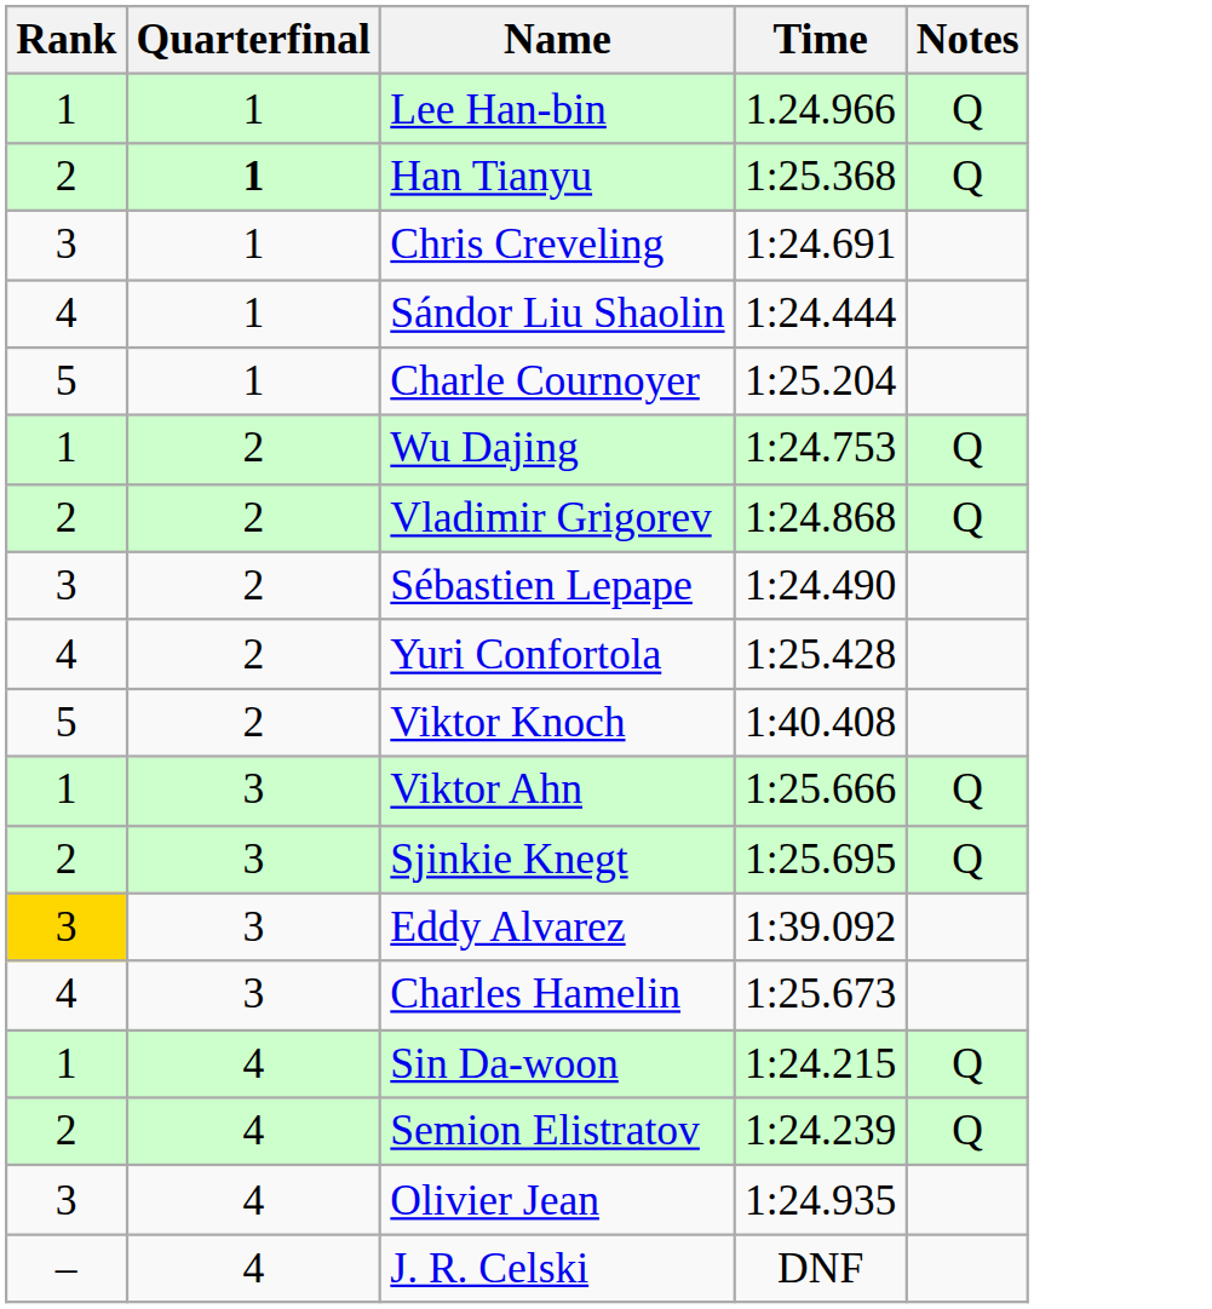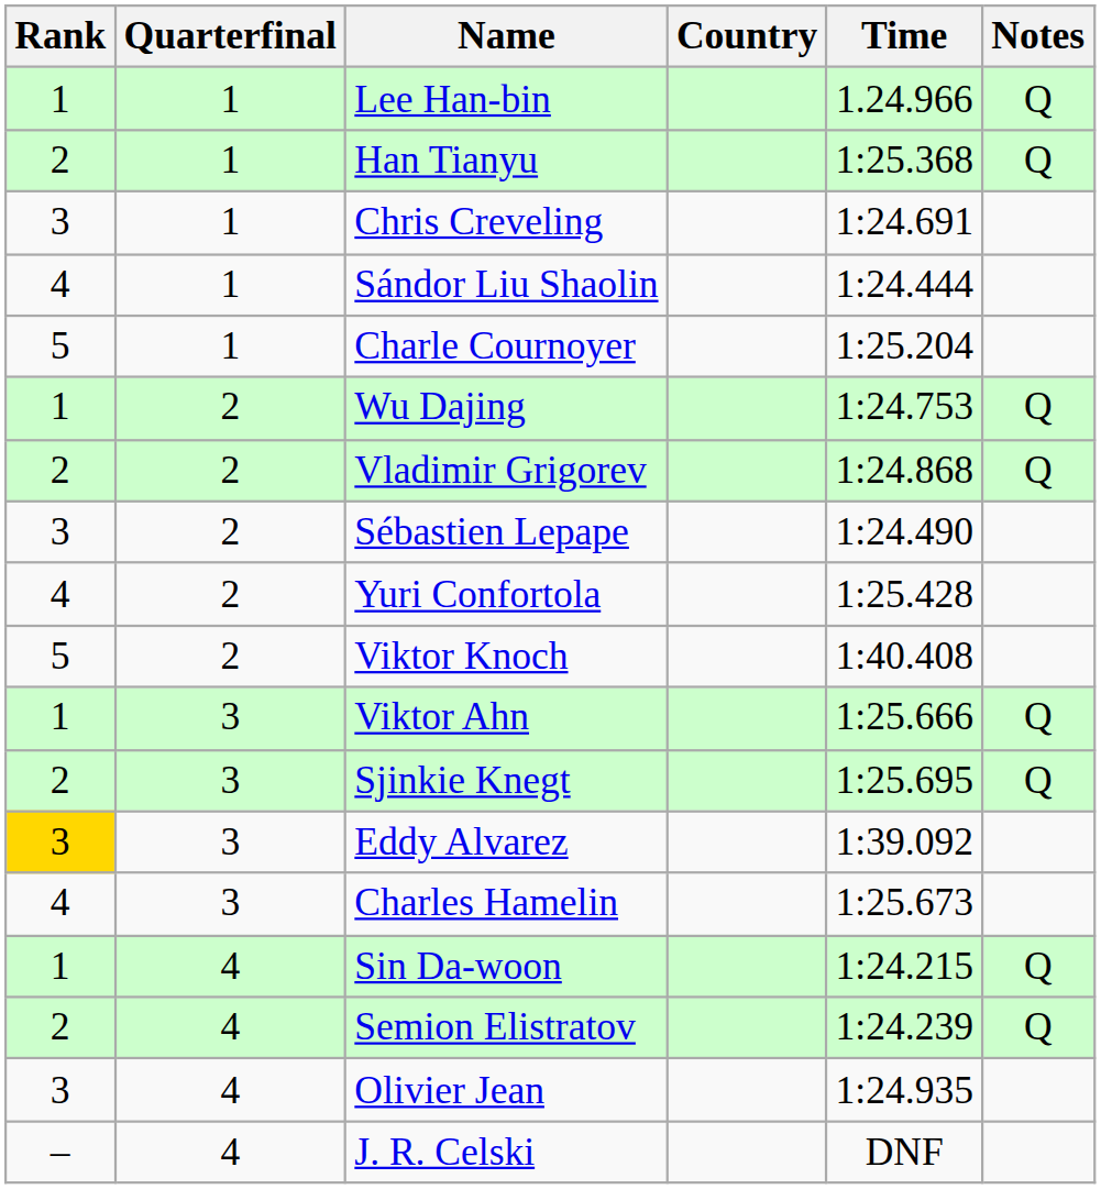 <table class="wikitable sortable" style="text-align:center">
 <tr>
 <th>Rank</th>
 <th>Quarterfinal</th>
 <th>Name</th>
+<th>Country</th>
 <th>Time</th>
 <th>Notes</th>
 </tr>
 <tr bgcolor=ccffcc>
 <td>1</td>
 <td>1</td>
 <td align=left><a href='#'>Lee Han-bin</a></td>
+<td align=left></td>
 <td>1.24.966</td>
 <td>Q</td>
 </tr>
 <tr bgcolor=ccffcc>
 <td>2</td>
-<td><strong>1</strong></td>
+<td>1</td>
 <td align=left><a href='#'>Han Tianyu</a></td>
+<td align=left></td>
 <td>1:25.368</td>
 <td>Q</td>
 </tr>
 <tr>
 <td>3</td>
 <td>1</td>
 <td align=left><a href='#'>Chris Creveling</a></td>
+<td align=left></td>
 <td>1:24.691</td>
 <td></td>
 </tr>
 <tr>
 <td>4</td>
 <td>1</td>
 <td align=left><a href='#'>Sándor Liu Shaolin</a></td>
+<td align=left></td>
 <td>1:24.444</td>
 <td></td>
 </tr>
 <tr>
 <td>5</td>
 <td>1</td>
 <td align=left><a href='#'>Charle Cournoyer</a></td>
+<td align=left></td>
 <td>1:25.204</td>
 <td></td>
 </tr>
 <tr bgcolor=ccffcc>
 <td>1</td>
 <td>2</td>
 <td align=left><a href='#'>Wu Dajing</a></td>
+<td align=left></td>
 <td>1:24.753</td>
 <td>Q</td>
 </tr>
 <tr bgcolor=ccffcc>
 <td>2</td>
 <td>2</td>
 <td align=left><a href='#'>Vladimir Grigorev</a></td>
+<td align=left></td>
 <td>1:24.868</td>
 <td>Q</td>
 </tr>
 <tr>
 <td>3</td>
 <td>2</td>
 <td align=left><a href='#'>Sébastien Lepape</a></td>
+<td align=left></td>
 <td>1:24.490</td>
 <td></td>
 </tr>
 <tr>
 <td>4</td>
 <td>2</td>
 <td align=left><a href='#'>Yuri Confortola</a></td>
+<td align=left></td>
 <td>1:25.428</td>
 <td></td>
 </tr>
 <tr>
 <td>5</td>
 <td>2</td>
 <td align=left><a href='#'>Viktor Knoch</a></td>
+<td align=left></td>
 <td>1:40.408</td>
 <td></td>
 </tr>
 <tr bgcolor=ccffcc>
 <td>1</td>
 <td>3</td>
 <td align=left><a href='#'>Viktor Ahn</a></td>
+<td align=left></td>
 <td>1:25.666</td>
 <td>Q</td>
 </tr>
 <tr bgcolor=ccffcc>
 <td>2</td>
 <td>3</td>
 <td align=left><a href='#'>Sjinkie Knegt</a></td>
+<td align=left></td>
 <td>1:25.695</td>
 <td>Q</td>
 </tr>
 <tr>
 <td style="background: gold;">3</td>
 <td>3</td>
 <td align=left><a href='#'>Eddy Alvarez</a></td>
+<td align=left></td>
 <td>1:39.092</td>
 <td></td>
 </tr>
 <tr>
 <td>4</td>
 <td>3</td>
 <td align=left><a href='#'>Charles Hamelin</a></td>
+<td align=left></td>
 <td>1:25.673</td>
 <td></td>
 </tr>
 <tr bgcolor=ccffcc>
 <td>1</td>
 <td>4</td>
 <td align=left><a href='#'>Sin Da-woon</a></td>
+<td align=left></td>
 <td>1:24.215</td>
 <td>Q</td>
 </tr>
 <tr bgcolor=ccffcc>
 <td>2</td>
 <td>4</td>
 <td align=left><a href='#'>Semion Elistratov</a></td>
+<td align=left></td>
 <td>1:24.239</td>
 <td>Q</td>
 </tr>
 <tr>
 <td>3</td>
 <td>4</td>
 <td align=left><a href='#'>Olivier Jean</a></td>
+<td align=left></td>
 <td>1:24.935</td>
 <td></td>
 </tr>
 <tr>
 <td>–</td>
 <td>4</td>
 <td align=left><a href='#'>J. R. Celski</a></td>
+<td align=left></td>
 <td>DNF</td>
 <td></td>
 </tr>
 </table>
